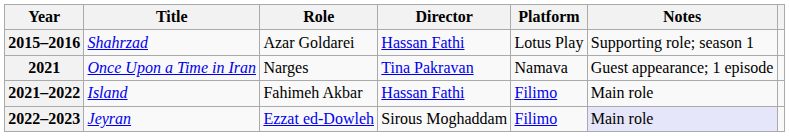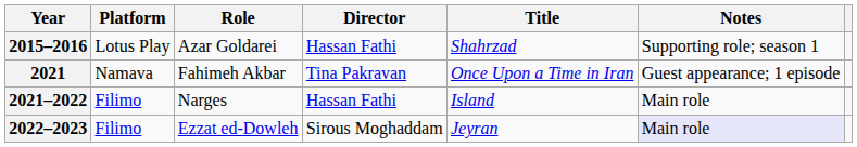 <table class="wikitable plainrowheaders sortable" style="font-size:100%">
 <tr>
 <th scope="col">Year</th>
-<th scope="col">Title</th>
+<th class="unsortable" scope="col">Platform</th>
 <th scope="col">Role</th>
 <th scope="col">Director</th>
-<th class="unsortable" scope="col">Platform</th>
+<th scope="col">Title</th>
 <th>Notes</th>
 <th scope="col" class="unsortable"></th>
 </tr>
 <tr>
 <th scope="row">2015–2016</th>
-<td><em><a href='#'>Shahrzad</a></em></td>
+<td>Lotus Play</td>
 <td>Azar Goldarei</td>
 <td><a href='#'>Hassan Fathi</a></td>
-<td>Lotus Play</td>
+<td><em><a href='#'>Shahrzad</a></em></td>
 <td>Supporting role; season 1</td>
 <td></td>
 </tr>
 <tr>
 <th scope="row">2021</th>
+<td>Namava</td>
+<td>Fahimeh Akbar</td>
+<td><a href='#'>Tina Pakravan</a></td>
 <td><em><a href='#'>Once Upon a Time in Iran</a></em></td>
-<td>Narges</td>
-<td><a href='#'>Tina Pakravan</a></td>
-<td>Namava</td>
 <td>Guest appearance; 1 episode</td>
 <td></td>
 </tr>
 <tr>
 <th scope="row">2021–2022</th>
+<td><a href='#'>Filimo</a></td>
+<td>Narges</td>
+<td><a href='#'>Hassan Fathi</a></td>
 <td><em><a href='#'>Island</a></em></td>
-<td>Fahimeh Akbar</td>
-<td><a href='#'>Hassan Fathi</a></td>
-<td><a href='#'>Filimo</a></td>
 <td>Main role</td>
 <td></td>
 </tr>
 <tr>
 <th scope="row">2022–2023</th>
-<td><em><a href='#'>Jeyran</a></em></td>
+<td><a href='#'>Filimo</a></td>
 <td><a href='#'>Ezzat ed-Dowleh</a></td>
 <td>Sirous Moghaddam</td>
-<td><a href='#'>Filimo</a></td>
+<td><em><a href='#'>Jeyran</a></em></td>
 <td style="background: lavender;">Main role</td>
 <td></td>
 </tr>
 </table>
